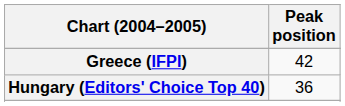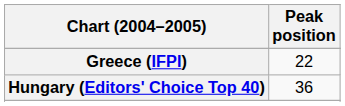 <table class="wikitable sortable plainrowheaders" style="text-align:center">
 <tr>
 <th scope="col">Chart (2004–2005)</th>
 <th scope="col">Peak<br>position</th>
 </tr>
 <tr>
 </tr>
 <tr>
 </tr>
 <tr>
 </tr>
 <tr>
 </tr>
 <tr>
 <th scope="row">Greece (<a href='#'>IFPI</a>)</th>
-<td>42</td>
+<td>22</td>
 </tr>
 <tr>
 <th scope="row">Hungary (<a href='#'>Editors' Choice Top 40</a>)<br></th>
 <td>36</td>
 </tr>
 <tr>
 </tr>
 <tr>
 </tr>
 <tr>
 </tr>
 <tr>
 </tr>
 <tr>
 </tr>
 </table>
